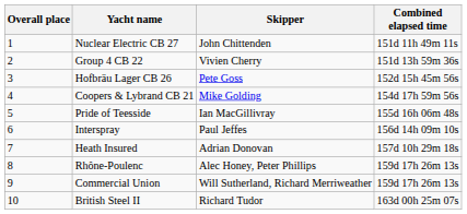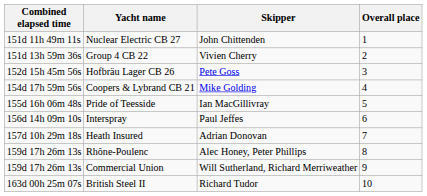 <table class="wikitable">
 <tr>
-<th>Overall place</th>
+<th>Combined<br>elapsed time</th>
 <th>Yacht name</th>
 <th>Skipper</th>
-<th>Combined<br>elapsed time</th>
+<th>Overall place</th>
 </tr>
 <tr>
-<td>1</td>
+<td>151d 11h 49m 11s</td>
 <td>Nuclear Electric CB 27</td>
 <td>John Chittenden</td>
-<td>151d 11h 49m 11s</td>
+<td>1</td>
 </tr>
 <tr>
-<td>2</td>
+<td>151d 13h 59m 36s</td>
 <td>Group 4 CB 22</td>
 <td>Vivien Cherry</td>
-<td>151d 13h 59m 36s</td>
+<td>2</td>
 </tr>
 <tr>
-<td>3</td>
+<td>152d 15h 45m 56s</td>
 <td>Hofbräu Lager CB 26</td>
 <td><a href='#'>Pete Goss</a></td>
-<td>152d 15h 45m 56s</td>
+<td>3</td>
 </tr>
 <tr>
-<td>4</td>
+<td>154d 17h 59m 56s</td>
 <td>Coopers & Lybrand CB 21</td>
 <td><a href='#'>Mike Golding</a></td>
-<td>154d 17h 59m 56s</td>
+<td>4</td>
 </tr>
 <tr>
-<td>5</td>
+<td>155d 16h 06m 48s</td>
 <td>Pride of Teesside</td>
 <td>Ian MacGillivray</td>
-<td>155d 16h 06m 48s</td>
+<td>5</td>
 </tr>
 <tr>
-<td>6</td>
+<td>156d 14h 09m 10s</td>
 <td>Interspray</td>
 <td>Paul Jeffes</td>
-<td>156d 14h 09m 10s</td>
+<td>6</td>
 </tr>
 <tr>
-<td>7</td>
+<td>157d 10h 29m 18s</td>
 <td>Heath Insured</td>
 <td>Adrian Donovan</td>
-<td>157d 10h 29m 18s</td>
+<td>7</td>
 </tr>
 <tr>
-<td>8</td>
+<td>159d 17h 26m 13s</td>
 <td>Rhône-Poulenc</td>
 <td>Alec Honey, Peter Phillips</td>
-<td>159d 17h 26m 13s</td>
+<td>8</td>
 </tr>
 <tr>
-<td>9</td>
+<td>159d 17h 26m 13s</td>
 <td>Commercial Union</td>
 <td>Will Sutherland, Richard Merriweather</td>
-<td>159d 17h 26m 13s</td>
+<td>9</td>
 </tr>
 <tr>
-<td>10</td>
+<td>163d 00h 25m 07s</td>
 <td>British Steel II</td>
 <td>Richard Tudor</td>
-<td>163d 00h 25m 07s</td>
+<td>10</td>
 </tr>
 </table>
